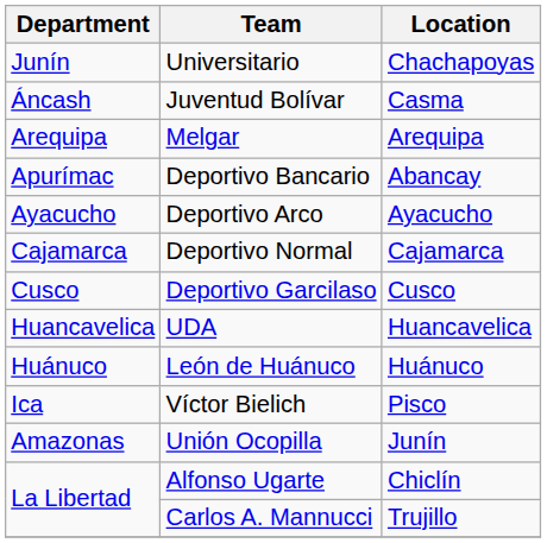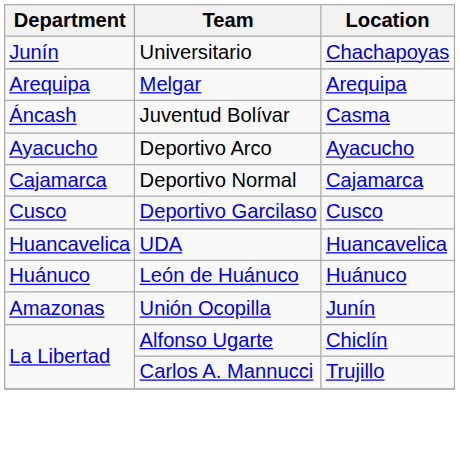 <table class="wikitable">
 <tr>
 <th>Department</th>
 <th>Team</th>
 <th>Location</th>
 </tr>
 <tr>
 <td><a href='#'>Junín</a></td>
 <td>Universitario</td>
 <td><a href='#'>Chachapoyas</a></td>
 </tr>
 <tr>
-<td><a href='#'>Áncash</a></td>
-<td>Juventud Bolívar</td>
-<td><a href='#'>Casma</a></td>
-</tr>
-<tr>
 <td><a href='#'>Arequipa</a></td>
 <td><a href='#'>Melgar</a></td>
 <td><a href='#'>Arequipa</a></td>
 </tr>
 <tr>
-<td><a href='#'>Apurímac</a></td>
-<td>Deportivo Bancario</td>
-<td><a href='#'>Abancay</a></td>
+<td><a href='#'>Áncash</a></td>
+<td>Juventud Bolívar</td>
+<td><a href='#'>Casma</a></td>
 </tr>
 <tr>
 <td><a href='#'>Ayacucho</a></td>
 <td>Deportivo Arco</td>
 <td><a href='#'>Ayacucho</a></td>
 </tr>
 <tr>
 <td><a href='#'>Cajamarca</a></td>
 <td>Deportivo Normal</td>
 <td><a href='#'>Cajamarca</a></td>
 </tr>
 <tr>
 <td><a href='#'>Cusco</a></td>
 <td><a href='#'>Deportivo Garcilaso</a></td>
 <td><a href='#'>Cusco</a></td>
 </tr>
 <tr>
 <td><a href='#'>Huancavelica</a></td>
 <td><a href='#'>UDA</a></td>
 <td><a href='#'>Huancavelica</a></td>
 </tr>
 <tr>
 <td><a href='#'>Huánuco</a></td>
 <td><a href='#'>León de Huánuco</a></td>
 <td><a href='#'>Huánuco</a></td>
 </tr>
 <tr>
-<td><a href='#'>Ica</a></td>
-<td>Víctor Bielich</td>
-<td><a href='#'>Pisco</a></td>
-</tr>
-<tr>
 <td><a href='#'>Amazonas</a></td>
 <td><a href='#'>Unión Ocopilla</a></td>
 <td><a href='#'>Junín</a></td>
 </tr>
 <tr>
 <td rowspan="2"><a href='#'>La Libertad</a></td>
 <td><a href='#'>Alfonso Ugarte</a></td>
 <td><a href='#'>Chiclín</a></td>
 </tr>
 <tr>
 <td><a href='#'>Carlos A. Mannucci</a></td>
 <td><a href='#'>Trujillo</a></td>
 </tr>
 <tr>
 </tr>
 </table>
